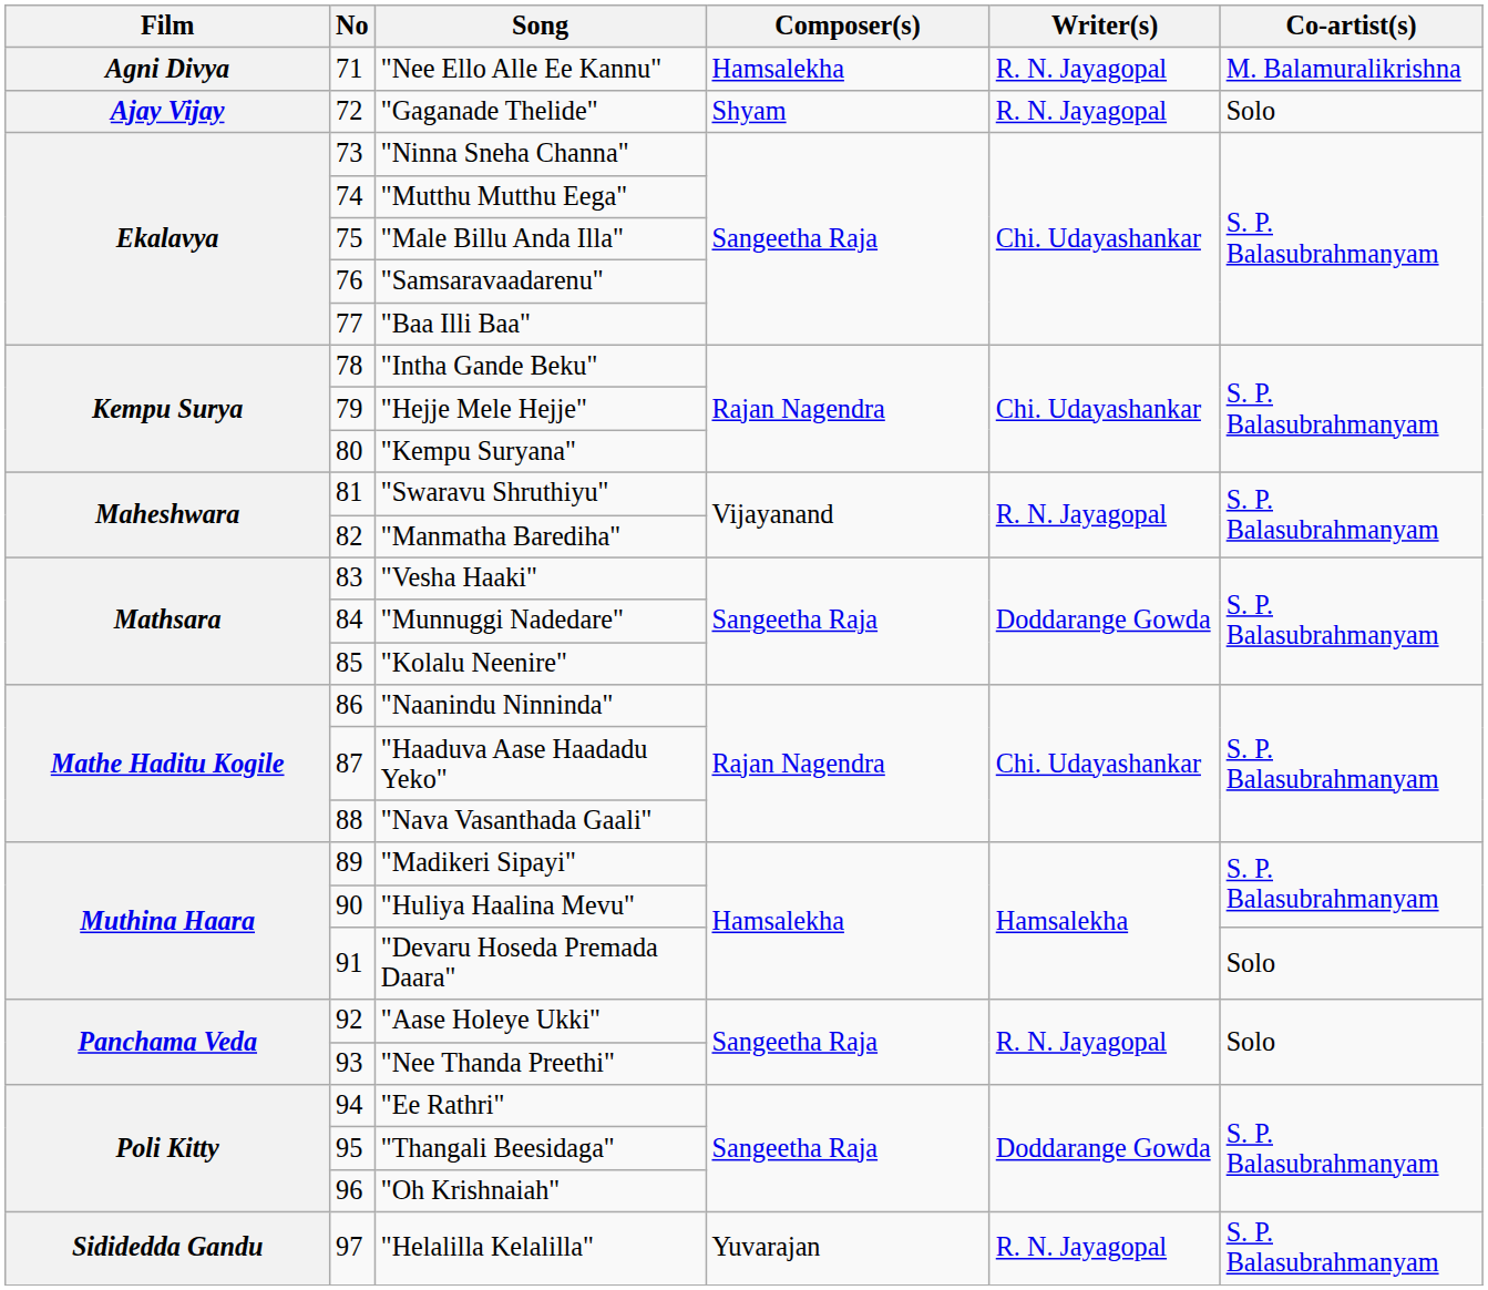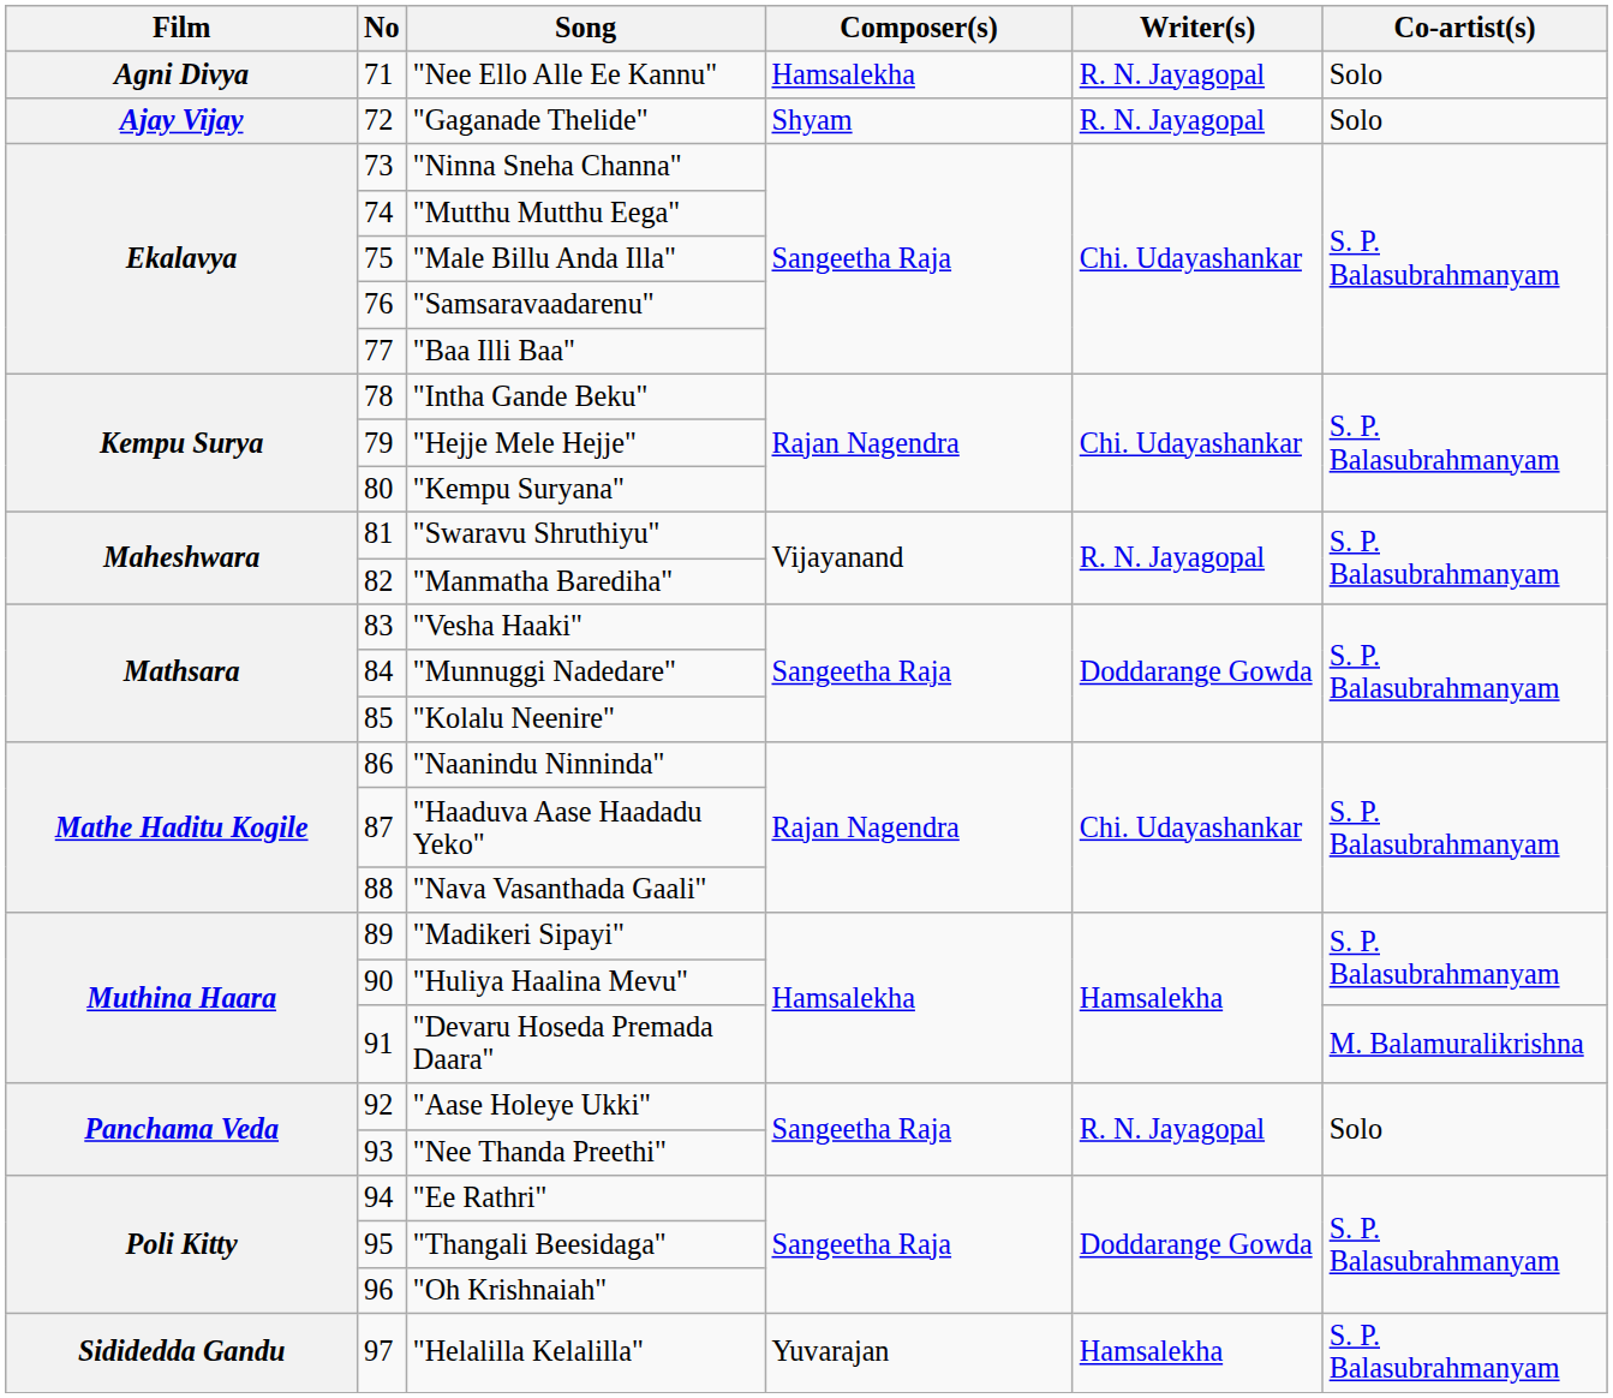 <table class="wikitable plainrowheaders" width="100%" textcolor:#000;">
 <tr>
 <th scope="col" width=23%><strong>Film</strong></th>
 <th><strong>No</strong></th>
 <th scope="col" width=23%><strong>Song</strong></th>
 <th scope="col" width=20%><strong>Composer(s)</strong></th>
 <th scope="col" width=16%><strong>Writer(s)</strong></th>
 <th scope="col" width=18%><strong>Co-artist(s)</strong></th>
 </tr>
 <tr>
 <th><em>Agni Divya</em></th>
 <td>71</td>
 <td>"Nee Ello Alle Ee Kannu"</td>
 <td><a href='#'>Hamsalekha</a></td>
 <td><a href='#'>R. N. Jayagopal</a></td>
-<td><a href='#'>M. Balamuralikrishna</a></td>
+<td>Solo</td>
 </tr>
 <tr>
 <th><em><a href='#'>Ajay Vijay</a></em></th>
 <td>72</td>
 <td>"Gaganade Thelide"</td>
 <td><a href='#'>Shyam</a></td>
 <td><a href='#'>R. N. Jayagopal</a></td>
 <td>Solo</td>
 </tr>
 <tr>
 <th rowspan="5"><em>Ekalavya</em></th>
 <td>73</td>
 <td>"Ninna Sneha Channa"</td>
 <td rowspan="5"><a href='#'>Sangeetha Raja</a></td>
 <td rowspan="5"><a href='#'>Chi. Udayashankar</a></td>
 <td rowspan="5"><a href='#'>S. P. Balasubrahmanyam</a></td>
 </tr>
 <tr>
 <td>74</td>
 <td>"Mutthu Mutthu Eega"</td>
 </tr>
 <tr>
 <td>75</td>
 <td>"Male Billu Anda Illa"</td>
 </tr>
 <tr>
 <td>76</td>
 <td>"Samsaravaadarenu"</td>
 </tr>
 <tr>
 <td>77</td>
 <td>"Baa Illi Baa"</td>
 </tr>
 <tr>
 <th rowspan="3"><em>Kempu Surya</em></th>
 <td>78</td>
 <td>"Intha Gande Beku"</td>
 <td rowspan="3"><a href='#'>Rajan Nagendra</a></td>
 <td rowspan="3"><a href='#'>Chi. Udayashankar</a></td>
 <td rowspan="3"><a href='#'>S. P. Balasubrahmanyam</a></td>
 </tr>
 <tr>
 <td>79</td>
 <td>"Hejje Mele Hejje"</td>
 </tr>
 <tr>
 <td>80</td>
 <td>"Kempu Suryana"</td>
 </tr>
 <tr>
 <th rowspan="2"><em>Maheshwara</em></th>
 <td>81</td>
 <td>"Swaravu Shruthiyu"</td>
 <td rowspan="2">Vijayanand</td>
 <td rowspan="2"><a href='#'>R. N. Jayagopal</a></td>
 <td rowspan="2"><a href='#'>S. P. Balasubrahmanyam</a></td>
 </tr>
 <tr>
 <td>82</td>
 <td>"Manmatha Barediha"</td>
 </tr>
 <tr>
 <th rowspan="3"><em>Mathsara</em></th>
 <td>83</td>
 <td>"Vesha Haaki"</td>
 <td rowspan="3"><a href='#'>Sangeetha Raja</a></td>
 <td rowspan="3"><a href='#'>Doddarange Gowda</a></td>
 <td rowspan="3"><a href='#'>S. P. Balasubrahmanyam</a></td>
 </tr>
 <tr>
 <td>84</td>
 <td>"Munnuggi Nadedare"</td>
 </tr>
 <tr>
 <td>85</td>
 <td>"Kolalu Neenire"</td>
 </tr>
 <tr>
 <th rowspan="3"><em><a href='#'>Mathe Haditu Kogile</a></em></th>
 <td>86</td>
 <td>"Naanindu Ninninda"</td>
 <td rowspan="3"><a href='#'>Rajan Nagendra</a></td>
 <td rowspan="3"><a href='#'>Chi. Udayashankar</a></td>
 <td rowspan="3"><a href='#'>S. P. Balasubrahmanyam</a></td>
 </tr>
 <tr>
 <td>87</td>
 <td>"Haaduva Aase Haadadu Yeko"</td>
 </tr>
 <tr>
 <td>88</td>
 <td>"Nava Vasanthada Gaali"</td>
 </tr>
 <tr>
 <th rowspan="3"><em><a href='#'>Muthina Haara</a></em></th>
 <td>89</td>
 <td>"Madikeri Sipayi"</td>
 <td rowspan="3"><a href='#'>Hamsalekha</a></td>
 <td rowspan="3"><a href='#'>Hamsalekha</a></td>
 <td rowspan="2"><a href='#'>S. P. Balasubrahmanyam</a></td>
 </tr>
 <tr>
 <td>90</td>
 <td>"Huliya Haalina Mevu"</td>
 </tr>
 <tr>
 <td>91</td>
 <td>"Devaru Hoseda Premada Daara"</td>
-<td>Solo</td>
+<td><a href='#'>M. Balamuralikrishna</a></td>
 </tr>
 <tr>
 <th rowspan="2"><em><a href='#'>Panchama Veda</a></em></th>
 <td>92</td>
 <td>"Aase Holeye Ukki"</td>
 <td rowspan="2"><a href='#'>Sangeetha Raja</a></td>
 <td rowspan="2"><a href='#'>R. N. Jayagopal</a></td>
 <td rowspan="2">Solo</td>
 </tr>
 <tr>
 <td>93</td>
 <td>"Nee Thanda Preethi"</td>
 </tr>
 <tr>
 <th rowspan="3"><em>Poli Kitty</em></th>
 <td>94</td>
 <td>"Ee Rathri"</td>
 <td rowspan="3"><a href='#'>Sangeetha Raja</a></td>
 <td rowspan="3"><a href='#'>Doddarange Gowda</a></td>
 <td rowspan="3"><a href='#'>S. P. Balasubrahmanyam</a></td>
 </tr>
 <tr>
 <td>95</td>
 <td>"Thangali Beesidaga"</td>
 </tr>
 <tr>
 <td>96</td>
 <td>"Oh Krishnaiah"</td>
 </tr>
 <tr>
 <th><em>Sididedda Gandu</em></th>
 <td>97</td>
 <td>"Helalilla Kelalilla"</td>
 <td>Yuvarajan</td>
-<td><a href='#'>R. N. Jayagopal</a></td>
+<td><a href='#'>Hamsalekha</a></td>
 <td><a href='#'>S. P. Balasubrahmanyam</a></td>
 </tr>
 <tr>
 </tr>
 </table>
